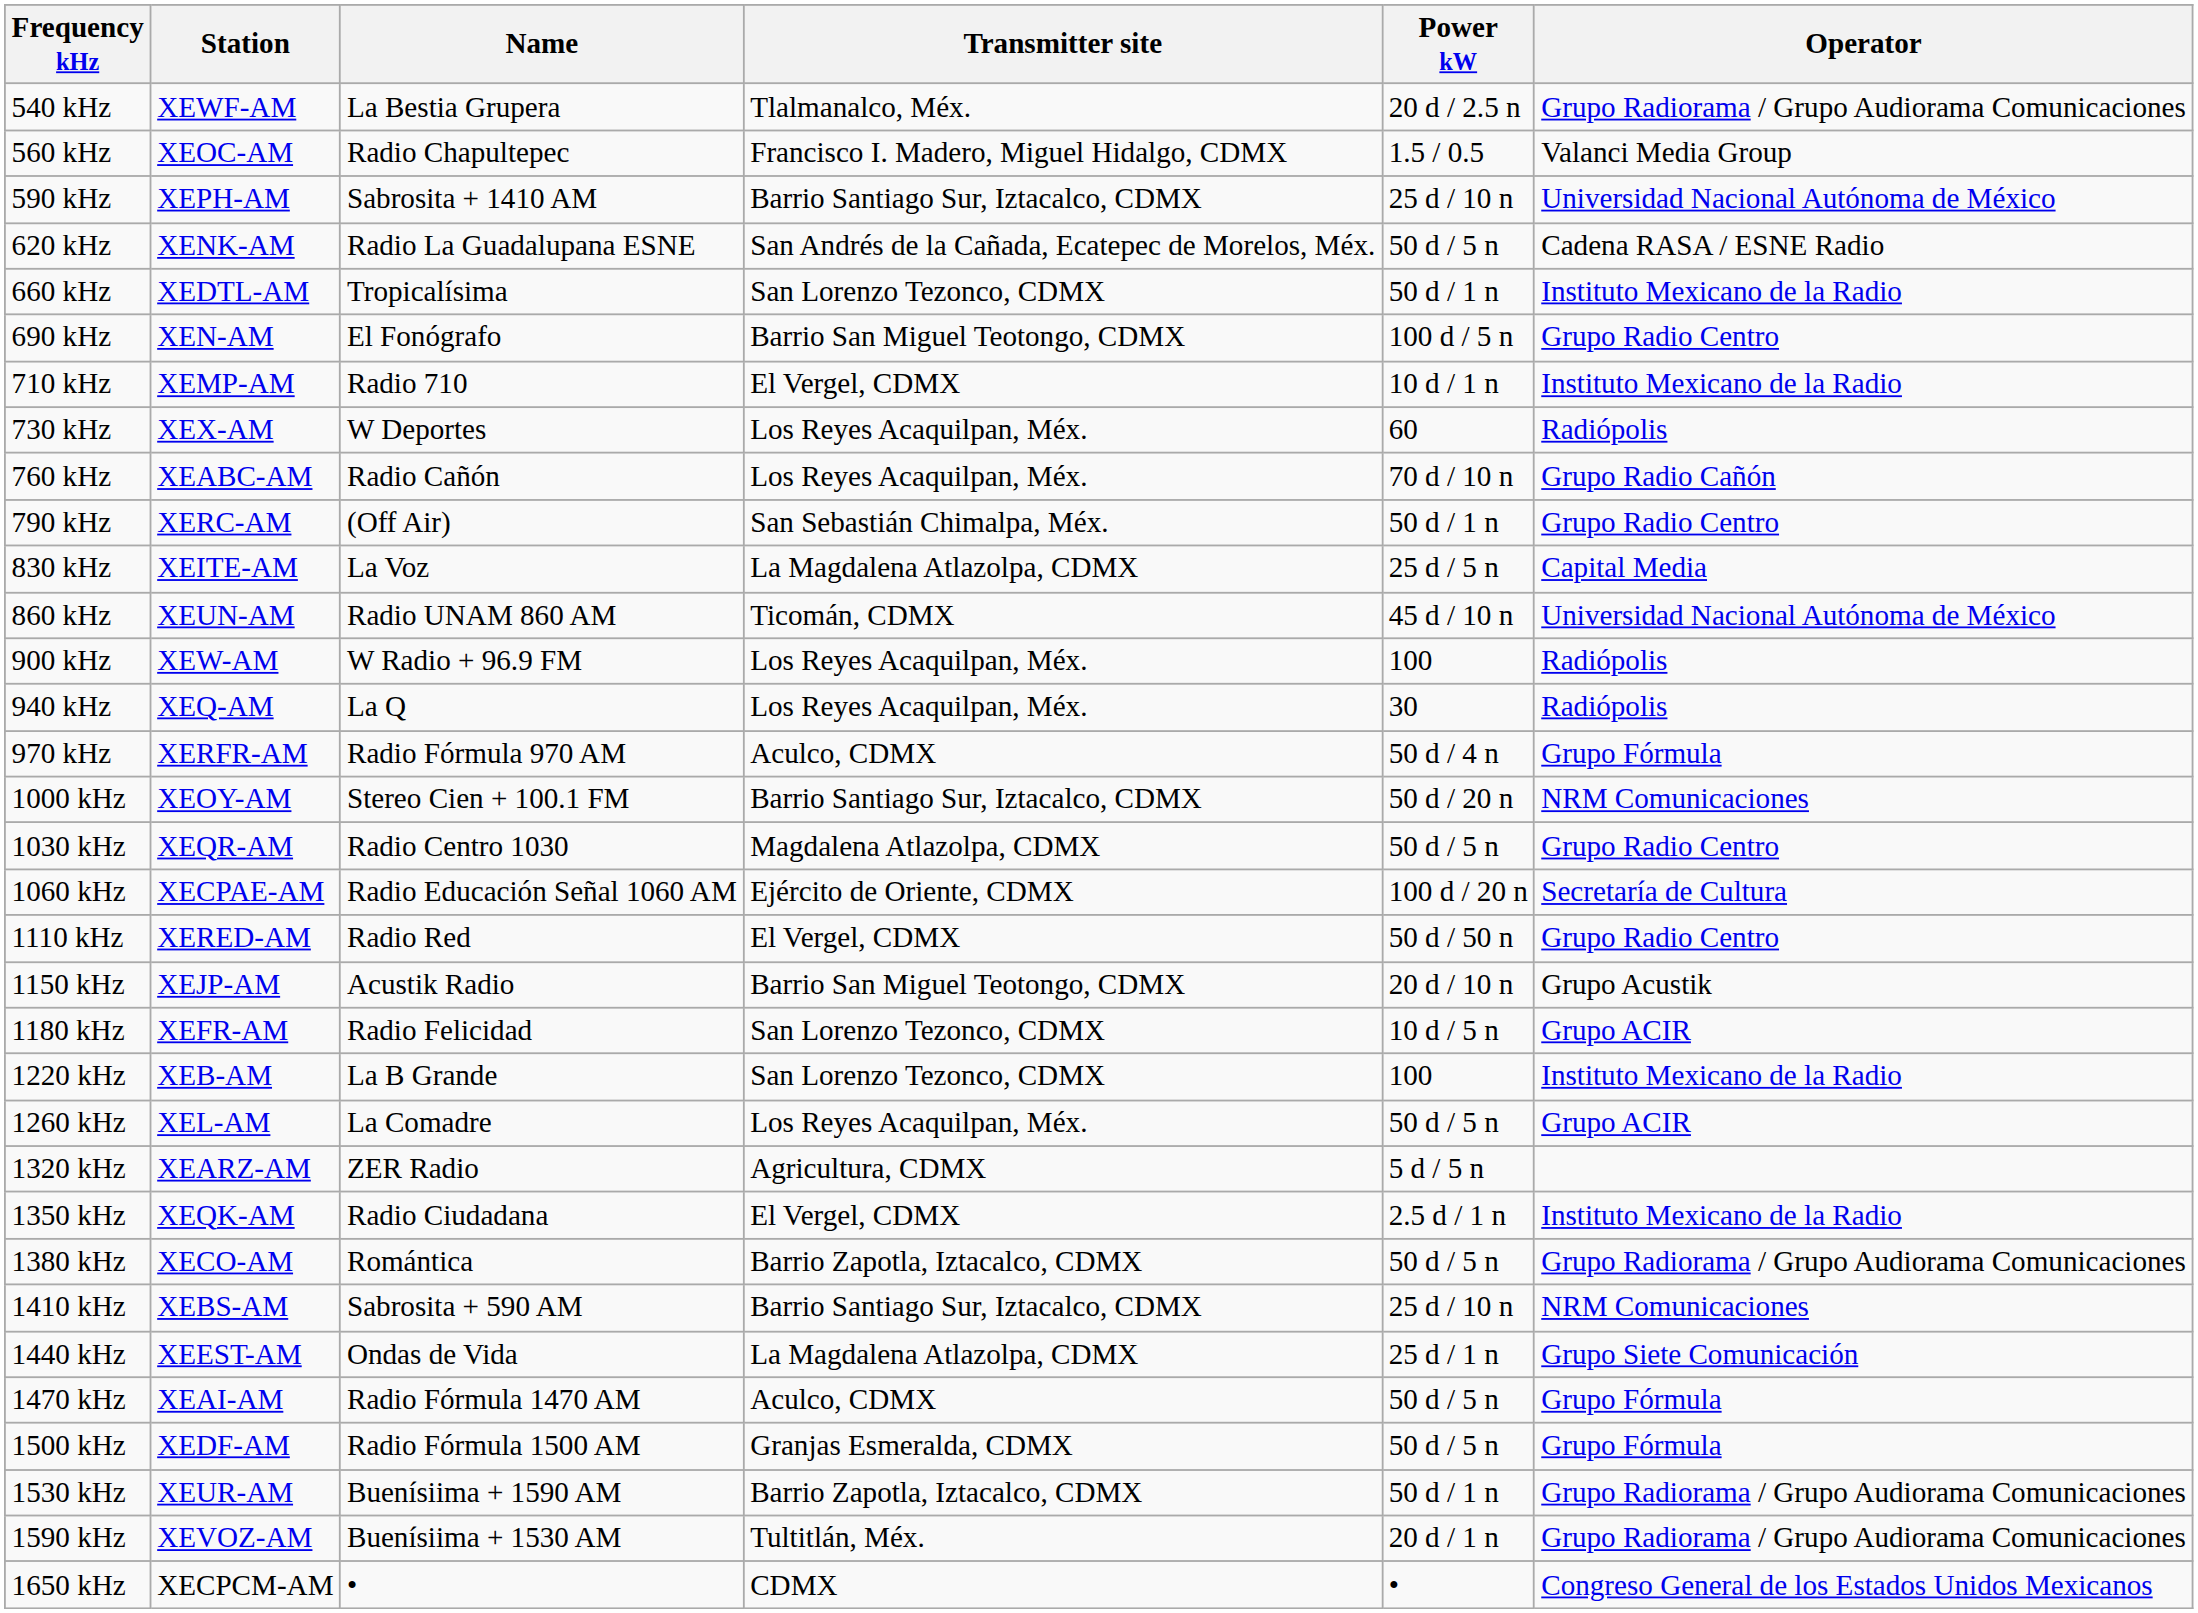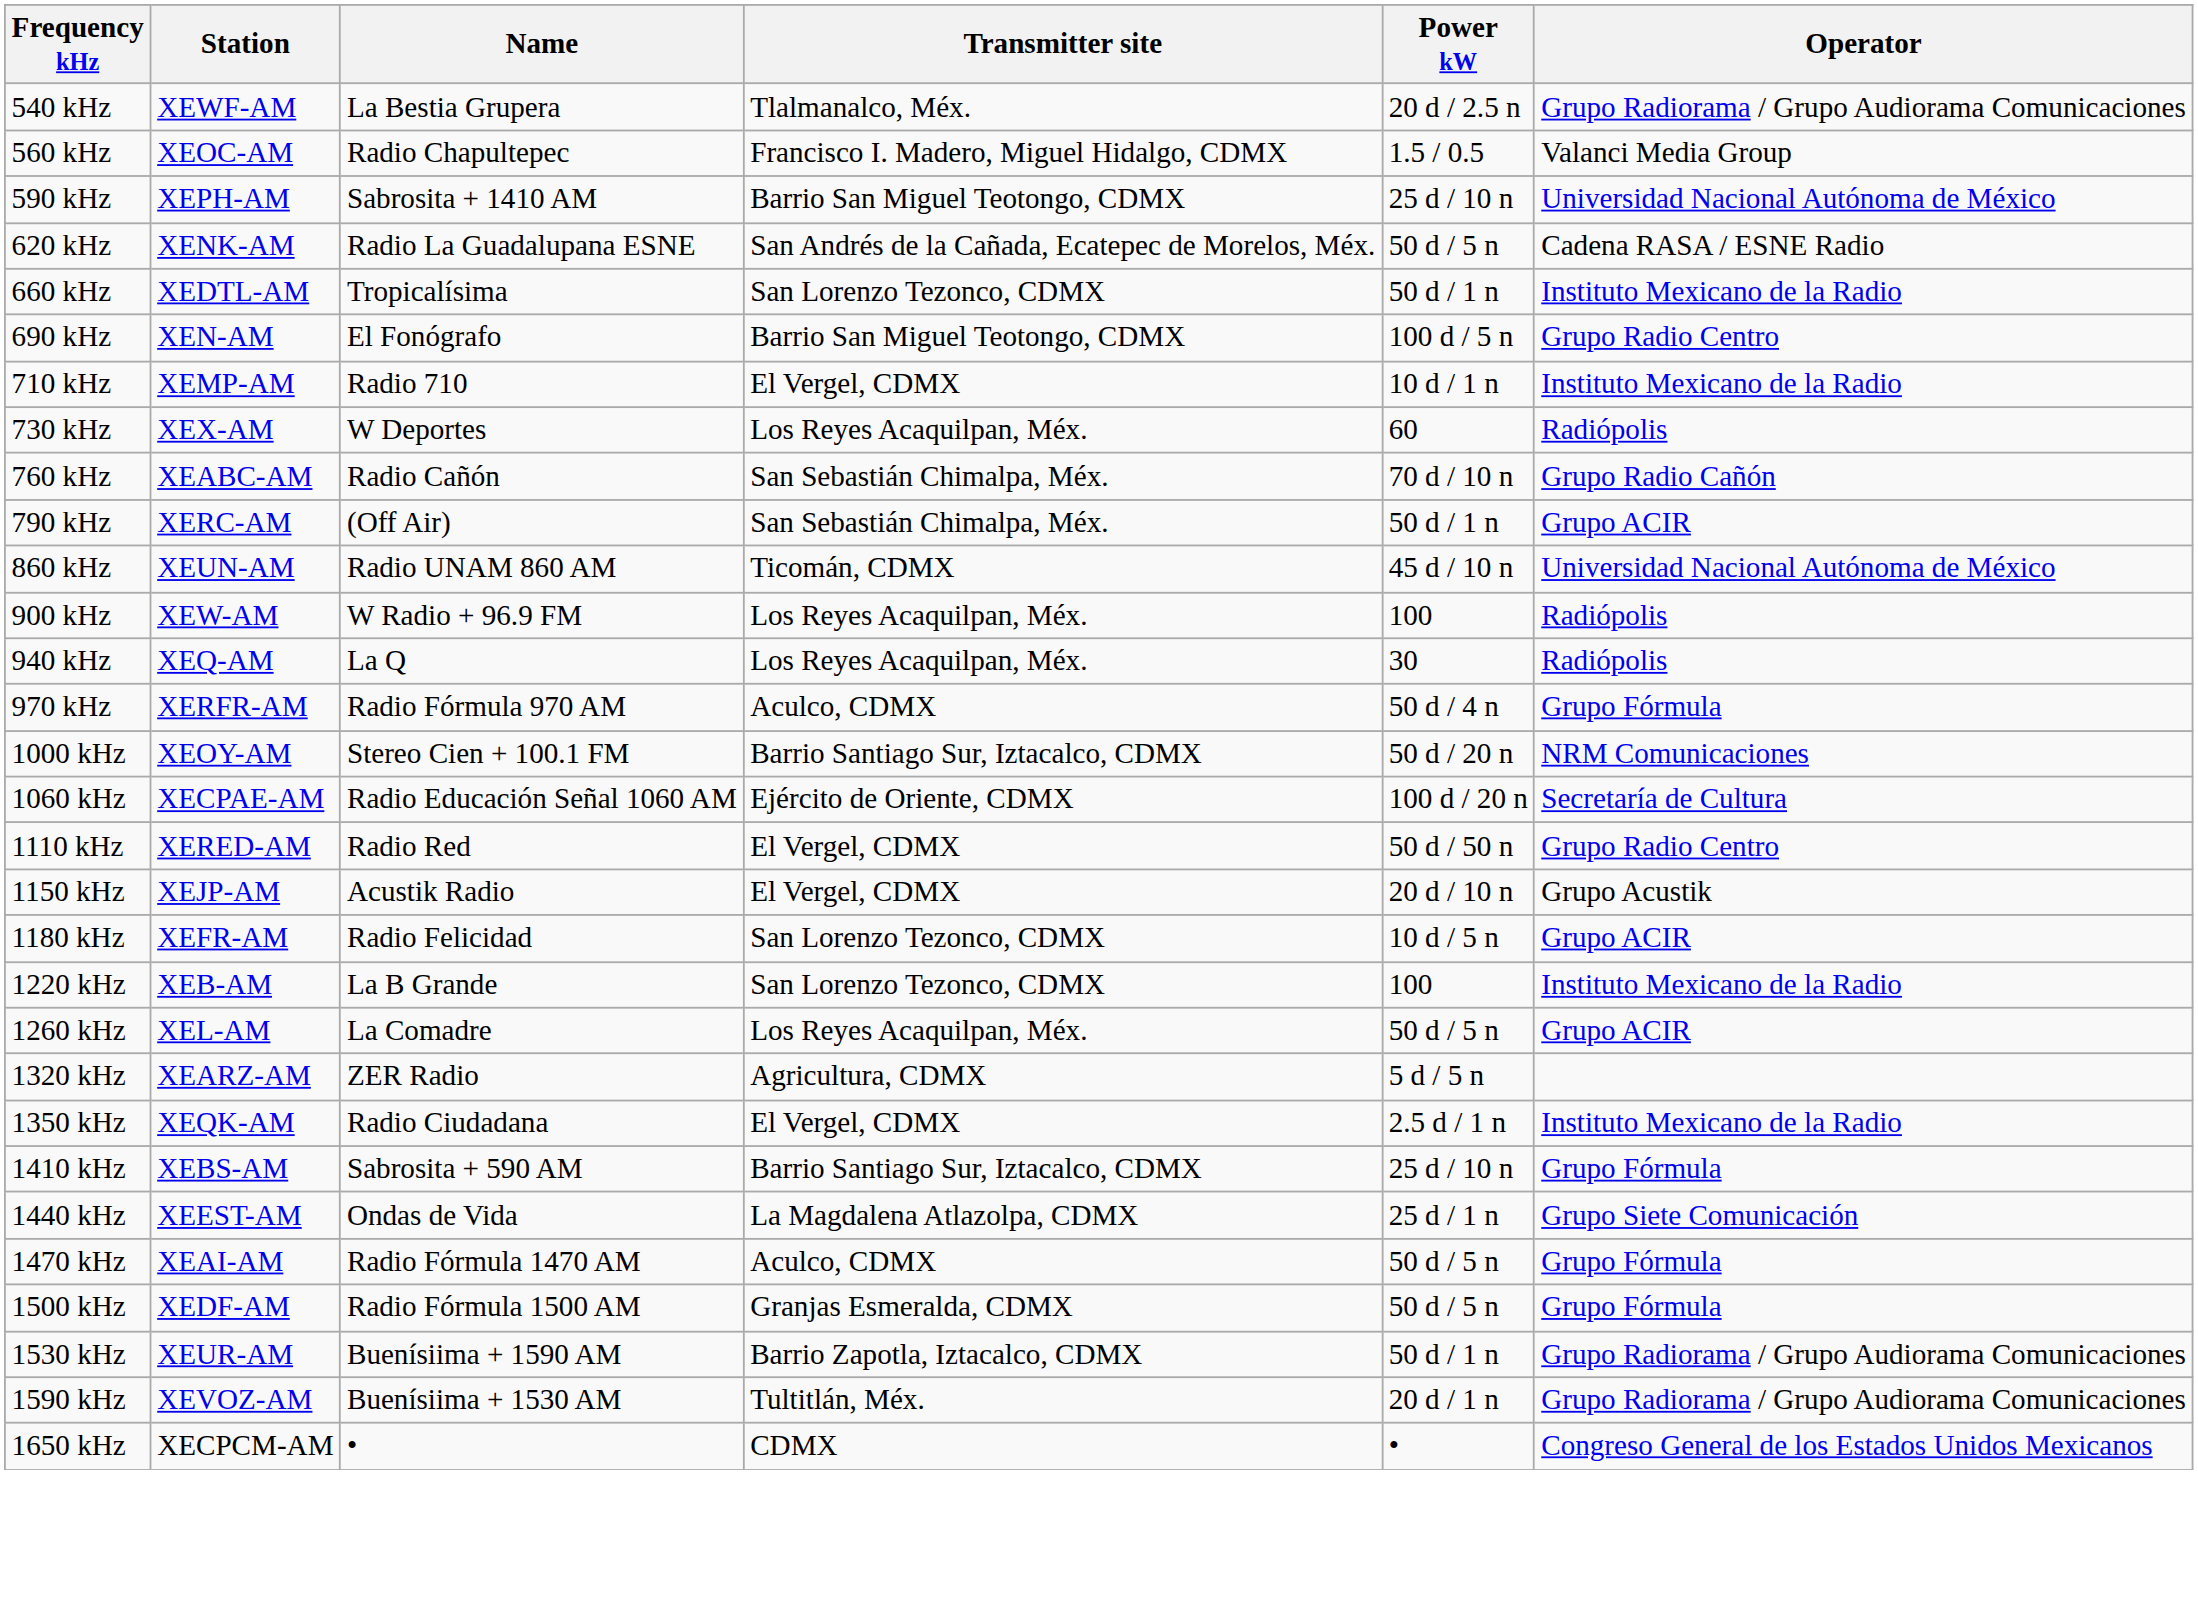 <table class="wikitable">
 <tr>
 <th>Frequency<br><small><strong><a href='#'>kHz</a></strong></small></th>
 <th>Station</th>
 <th>Name</th>
 <th>Transmitter site</th>
 <th>Power<br><small><a href='#'>kW</a></small></th>
 <th>Operator</th>
 </tr>
 <tr>
 <td>540 kHz</td>
 <td><a href='#'>XEWF-AM</a></td>
 <td>La Bestia Grupera</td>
 <td>Tlalmanalco, Méx.</td>
 <td>20 d / 2.5 n</td>
 <td><a href='#'>Grupo Radiorama</a> / Grupo Audiorama Comunicaciones</td>
 </tr>
 <tr>
 <td>560 kHz</td>
 <td><a href='#'>XEOC-AM</a></td>
 <td>Radio Chapultepec</td>
 <td>Francisco I. Madero, Miguel Hidalgo, CDMX</td>
 <td>1.5 / 0.5</td>
 <td>Valanci Media Group</td>
 </tr>
 <tr>
 <td>590 kHz</td>
 <td><a href='#'>XEPH-AM</a></td>
 <td>Sabrosita + 1410 AM</td>
-<td>Barrio Santiago Sur, Iztacalco, CDMX</td>
+<td>Barrio San Miguel Teotongo, CDMX</td>
 <td>25 d / 10 n</td>
 <td><a href='#'>Universidad Nacional Autónoma de México</a></td>
 </tr>
 <tr>
 <td>620 kHz</td>
 <td><a href='#'>XENK-AM</a></td>
 <td>Radio La Guadalupana ESNE</td>
 <td>San Andrés de la Cañada, Ecatepec de Morelos, Méx.</td>
 <td>50 d / 5 n</td>
 <td>Cadena RASA / ESNE Radio</td>
 </tr>
 <tr>
 <td>660 kHz</td>
 <td><a href='#'>XEDTL-AM</a></td>
 <td>Tropicalísima</td>
 <td>San Lorenzo Tezonco, CDMX</td>
 <td>50 d / 1 n</td>
 <td><a href='#'>Instituto Mexicano de la Radio</a></td>
 </tr>
 <tr>
 <td>690 kHz</td>
 <td><a href='#'>XEN-AM</a></td>
 <td>El Fonógrafo</td>
 <td>Barrio San Miguel Teotongo, CDMX</td>
 <td>100 d / 5 n</td>
 <td><a href='#'>Grupo Radio Centro</a></td>
 </tr>
 <tr>
 <td>710 kHz</td>
 <td><a href='#'>XEMP-AM</a></td>
 <td>Radio 710</td>
 <td>El Vergel, CDMX</td>
 <td>10 d / 1 n</td>
 <td><a href='#'>Instituto Mexicano de la Radio</a></td>
 </tr>
 <tr>
 <td>730 kHz</td>
 <td><a href='#'>XEX-AM</a></td>
 <td>W Deportes</td>
 <td>Los Reyes Acaquilpan, Méx.</td>
 <td>60</td>
 <td><a href='#'>Radiópolis</a></td>
 </tr>
 <tr>
 <td>760 kHz</td>
 <td><a href='#'>XEABC-AM</a></td>
 <td>Radio Cañón</td>
-<td>Los Reyes Acaquilpan, Méx.</td>
+<td>San Sebastián Chimalpa, Méx.</td>
 <td>70 d / 10 n</td>
 <td><a href='#'>Grupo Radio Cañón</a></td>
 </tr>
 <tr>
 <td>790 kHz</td>
 <td><a href='#'>XERC-AM</a></td>
 <td>(Off Air)</td>
 <td>San Sebastián Chimalpa, Méx.</td>
 <td>50 d / 1 n</td>
-<td><a href='#'>Grupo Radio Centro</a></td>
-</tr>
-<tr>
-<td>830 kHz</td>
-<td><a href='#'>XEITE-AM</a></td>
-<td>La Voz</td>
-<td>La Magdalena Atlazolpa, CDMX</td>
-<td>25 d / 5 n</td>
-<td><a href='#'>Capital Media</a></td>
+<td><a href='#'>Grupo ACIR</a></td>
 </tr>
 <tr>
 <td>860 kHz</td>
 <td><a href='#'>XEUN-AM</a></td>
 <td>Radio UNAM 860 AM</td>
 <td>Ticomán, CDMX</td>
 <td>45 d / 10 n</td>
 <td><a href='#'>Universidad Nacional Autónoma de México</a></td>
 </tr>
 <tr>
 <td>900 kHz</td>
 <td><a href='#'>XEW-AM</a></td>
 <td>W Radio + 96.9 FM</td>
 <td>Los Reyes Acaquilpan, Méx.</td>
 <td>100</td>
 <td><a href='#'>Radiópolis</a></td>
 </tr>
 <tr>
 <td>940 kHz</td>
 <td><a href='#'>XEQ-AM</a></td>
 <td>La Q</td>
 <td>Los Reyes Acaquilpan, Méx.</td>
 <td>30</td>
 <td><a href='#'>Radiópolis</a></td>
 </tr>
 <tr>
 <td>970 kHz</td>
 <td><a href='#'>XERFR-AM</a></td>
 <td>Radio Fórmula 970 AM</td>
 <td>Aculco, CDMX</td>
 <td>50 d / 4 n</td>
 <td><a href='#'>Grupo Fórmula</a></td>
 </tr>
 <tr>
 <td>1000 kHz</td>
 <td><a href='#'>XEOY-AM</a></td>
 <td>Stereo Cien + 100.1 FM</td>
 <td>Barrio Santiago Sur, Iztacalco, CDMX</td>
 <td>50 d / 20 n</td>
 <td><a href='#'>NRM Comunicaciones</a></td>
 </tr>
 <tr>
-<td>1030 kHz</td>
-<td><a href='#'>XEQR-AM</a></td>
-<td>Radio Centro 1030</td>
-<td>Magdalena Atlazolpa, CDMX</td>
-<td>50 d / 5 n</td>
-<td><a href='#'>Grupo Radio Centro</a></td>
-</tr>
-<tr>
 <td>1060 kHz</td>
 <td><a href='#'>XECPAE-AM</a></td>
 <td>Radio Educación Señal 1060 AM</td>
 <td>Ejército de Oriente, CDMX</td>
 <td>100 d / 20 n</td>
 <td><a href='#'>Secretaría de Cultura</a></td>
 </tr>
 <tr>
 <td>1110 kHz</td>
 <td><a href='#'>XERED-AM</a></td>
 <td>Radio Red</td>
 <td>El Vergel, CDMX</td>
 <td>50 d / 50 n</td>
 <td><a href='#'>Grupo Radio Centro</a></td>
 </tr>
 <tr>
 <td>1150 kHz</td>
 <td><a href='#'>XEJP-AM</a></td>
 <td>Acustik Radio</td>
-<td>Barrio San Miguel Teotongo, CDMX</td>
+<td>El Vergel, CDMX</td>
 <td>20 d / 10 n</td>
 <td>Grupo Acustik</td>
 </tr>
 <tr>
 <td>1180 kHz</td>
 <td><a href='#'>XEFR-AM</a></td>
 <td>Radio Felicidad</td>
 <td>San Lorenzo Tezonco, CDMX</td>
 <td>10 d / 5 n</td>
 <td><a href='#'>Grupo ACIR</a></td>
 </tr>
 <tr>
 <td>1220 kHz</td>
 <td><a href='#'>XEB-AM</a></td>
 <td>La B Grande</td>
 <td>San Lorenzo Tezonco, CDMX</td>
 <td>100</td>
 <td><a href='#'>Instituto Mexicano de la Radio</a></td>
 </tr>
 <tr>
 <td>1260 kHz</td>
 <td><a href='#'>XEL-AM</a></td>
 <td>La Comadre</td>
 <td>Los Reyes Acaquilpan, Méx.</td>
 <td>50 d / 5 n</td>
 <td><a href='#'>Grupo ACIR</a></td>
 </tr>
 <tr>
 <td>1320 kHz</td>
 <td><a href='#'>XEARZ-AM</a></td>
 <td>ZER Radio</td>
 <td>Agricultura, CDMX</td>
 <td>5 d / 5 n</td>
 <td></td>
 </tr>
 <tr>
 <td>1350 kHz</td>
 <td><a href='#'>XEQK-AM</a></td>
 <td>Radio Ciudadana</td>
 <td>El Vergel, CDMX</td>
 <td>2.5 d / 1 n</td>
 <td><a href='#'>Instituto Mexicano de la Radio</a></td>
 </tr>
 <tr>
-<td>1380 kHz</td>
-<td><a href='#'>XECO-AM</a></td>
-<td>Romántica</td>
-<td>Barrio Zapotla, Iztacalco, CDMX</td>
-<td>50 d / 5 n</td>
-<td><a href='#'>Grupo Radiorama</a> / Grupo Audiorama Comunicaciones</td>
-</tr>
-<tr>
 <td>1410 kHz</td>
 <td><a href='#'>XEBS-AM</a></td>
 <td>Sabrosita + 590 AM</td>
 <td>Barrio Santiago Sur, Iztacalco, CDMX</td>
 <td>25 d / 10 n</td>
-<td><a href='#'>NRM Comunicaciones</a></td>
+<td><a href='#'>Grupo Fórmula</a></td>
 </tr>
 <tr>
 <td>1440 kHz</td>
 <td><a href='#'>XEEST-AM</a></td>
 <td>Ondas de Vida</td>
 <td>La Magdalena Atlazolpa, CDMX</td>
 <td>25 d / 1 n</td>
 <td><a href='#'>Grupo Siete Comunicación</a></td>
 </tr>
 <tr>
 <td>1470 kHz</td>
 <td><a href='#'>XEAI-AM</a></td>
 <td>Radio Fórmula 1470 AM</td>
 <td>Aculco, CDMX</td>
 <td>50 d / 5 n</td>
 <td><a href='#'>Grupo Fórmula</a></td>
 </tr>
 <tr>
 <td>1500 kHz</td>
 <td><a href='#'>XEDF-AM</a></td>
 <td>Radio Fórmula 1500 AM</td>
 <td>Granjas Esmeralda, CDMX</td>
 <td>50 d / 5 n</td>
 <td><a href='#'>Grupo Fórmula</a></td>
 </tr>
 <tr>
 <td>1530 kHz</td>
 <td><a href='#'>XEUR-AM</a></td>
 <td>Buenísiima + 1590 AM</td>
 <td>Barrio Zapotla, Iztacalco, CDMX</td>
 <td>50 d / 1 n</td>
 <td><a href='#'>Grupo Radiorama</a> / Grupo Audiorama Comunicaciones</td>
 </tr>
 <tr>
 <td>1590 kHz</td>
 <td><a href='#'>XEVOZ-AM</a></td>
 <td>Buenísiima + 1530 AM</td>
 <td>Tultitlán, Méx.</td>
 <td>20 d / 1 n</td>
 <td><a href='#'>Grupo Radiorama</a> / Grupo Audiorama Comunicaciones</td>
 </tr>
 <tr>
 <td>1650 kHz</td>
 <td>XECPCM-AM</td>
 <td>•</td>
 <td>CDMX</td>
 <td>•</td>
 <td><a href='#'>Congreso General de los Estados Unidos Mexicanos</a></td>
 </tr>
 </table>
